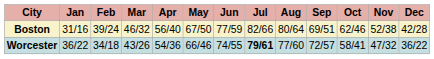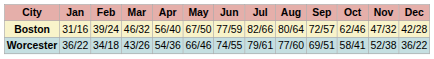 <table class="wikitable" "text-align: center; font-size: 90%;"|>
 <tr>
 <th style="background: #E5AFAA;">City</th>
 <th style="background: #E5AFAA;">Jan</th>
 <th style="background: #E5AFAA;">Feb</th>
 <th style="background: #E5AFAA;">Mar</th>
 <th style="background: #E5AFAA;">Apr</th>
 <th style="background: #E5AFAA;">May</th>
 <th style="background: #E5AFAA;">Jun</th>
 <th style="background: #E5AFAA;">Jul</th>
 <th style="background: #E5AFAA;">Aug</th>
 <th style="background: #E5AFAA;">Sep</th>
 <th style="background: #E5AFAA;">Oct</th>
 <th style="background: #E5AFAA;">Nov</th>
 <th style="background: #E5AFAA;">Dec</th>
 </tr>
 <tr style="background: #F8F3CA;">
 <th style="background: #F8F3CA;">Boston</th>
 <td>31/16</td>
 <td>39/24</td>
 <td>46/32</td>
 <td>56/40</td>
 <td>67/50</td>
 <td>77/59</td>
 <td>82/66</td>
 <td>80/64</td>
-<td>69/51</td>
+<td>72/57</td>
 <td>62/46</td>
-<td>52/38</td>
+<td>47/32</td>
 <td>42/28</td>
 </tr>
 <tr style="background: #C5DFE1;">
 <th style="background: #C5DFE1;">Worcester</th>
 <td>36/22</td>
 <td>34/18</td>
 <td>43/26</td>
 <td>54/36</td>
 <td>66/46</td>
 <td>74/55</td>
-<td><strong>79/61</strong></td>
+<td>79/61</td>
 <td>77/60</td>
-<td>72/57</td>
+<td>69/51</td>
 <td>58/41</td>
-<td>47/32</td>
+<td>52/38</td>
 <td>36/22</td>
 </tr>
 </table>
